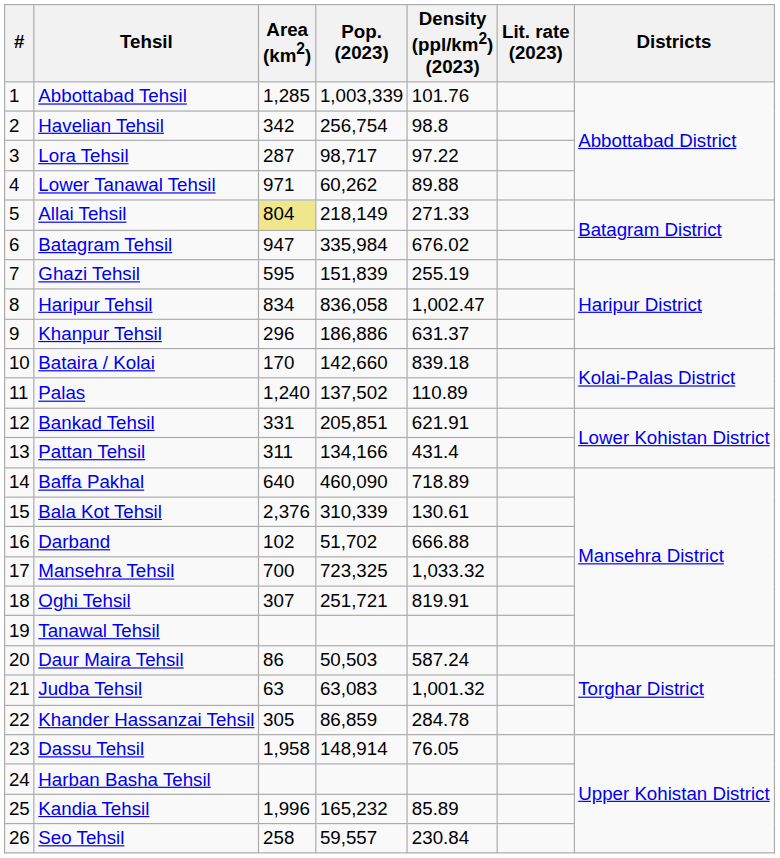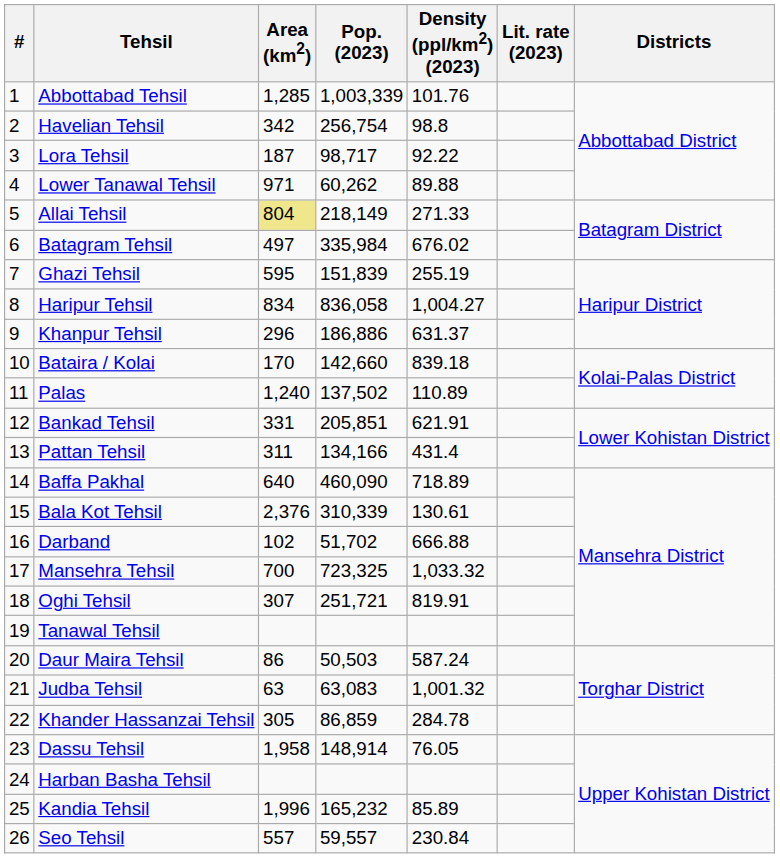 <table class="wikitable sortable">
 <tr>
 <th>#</th>
 <th>Tehsil</th>
 <th>Area<br>(km<sup>2</sup>)</th>
 <th>Pop.<br>(2023)</th>
 <th>Density<br>(ppl/km<sup>2</sup>)<br>(2023)</th>
 <th>Lit. rate<br>(2023)</th>
 <th>Districts</th>
 </tr>
 <tr>
 <td>1</td>
 <td><a href='#'>Abbottabad Tehsil</a></td>
 <td>1,285</td>
 <td>1,003,339</td>
 <td>101.76</td>
 <td></td>
 <td rowspan="4"><a href='#'>Abbottabad District</a></td>
 </tr>
 <tr>
 <td>2</td>
 <td><a href='#'>Havelian Tehsil</a></td>
 <td>342</td>
 <td>256,754</td>
 <td>98.8</td>
 <td></td>
 </tr>
 <tr>
 <td>3</td>
 <td><a href='#'>Lora Tehsil</a></td>
-<td>287</td>
+<td>187</td>
 <td>98,717</td>
-<td>97.22</td>
+<td>92.22</td>
 <td></td>
 </tr>
 <tr>
 <td>4</td>
 <td><a href='#'>Lower Tanawal Tehsil</a></td>
 <td>971</td>
 <td>60,262</td>
 <td>89.88</td>
 <td></td>
 </tr>
 <tr>
 <td>5</td>
 <td><a href='#'>Allai Tehsil</a></td>
 <td style="background: khaki;">804</td>
 <td>218,149</td>
 <td>271.33</td>
 <td></td>
 <td rowspan="2"><a href='#'>Batagram District</a></td>
 </tr>
 <tr>
 <td>6</td>
 <td><a href='#'>Batagram Tehsil</a></td>
-<td>947</td>
+<td>497</td>
 <td>335,984</td>
 <td>676.02</td>
 <td></td>
 </tr>
 <tr>
 <td>7</td>
 <td><a href='#'>Ghazi Tehsil</a></td>
 <td>595</td>
 <td>151,839</td>
 <td>255.19</td>
 <td></td>
 <td rowspan="3"><a href='#'>Haripur District</a></td>
 </tr>
 <tr>
 <td>8</td>
 <td><a href='#'>Haripur Tehsil</a></td>
 <td>834</td>
 <td>836,058</td>
-<td>1,002.47</td>
+<td>1,004.27</td>
 <td></td>
 </tr>
 <tr>
 <td>9</td>
 <td><a href='#'>Khanpur Tehsil</a></td>
 <td>296</td>
 <td>186,886</td>
 <td>631.37</td>
 <td></td>
 </tr>
 <tr>
 <td>10</td>
 <td><a href='#'>Bataira / Kolai</a></td>
 <td>170</td>
 <td>142,660</td>
 <td>839.18</td>
 <td></td>
 <td rowspan="2"><a href='#'>Kolai-Palas District</a></td>
 </tr>
 <tr>
 <td>11</td>
 <td><a href='#'>Palas</a></td>
 <td>1,240</td>
 <td>137,502</td>
 <td>110.89</td>
 <td></td>
 </tr>
 <tr>
 <td>12</td>
 <td><a href='#'>Bankad Tehsil</a></td>
 <td>331</td>
 <td>205,851</td>
 <td>621.91</td>
 <td></td>
 <td rowspan="2"><a href='#'>Lower Kohistan District</a></td>
 </tr>
 <tr>
 <td>13</td>
 <td><a href='#'>Pattan Tehsil</a></td>
 <td>311</td>
 <td>134,166</td>
 <td>431.4</td>
 <td></td>
 </tr>
 <tr>
 <td>14</td>
 <td><a href='#'>Baffa Pakhal</a></td>
 <td>640</td>
 <td>460,090</td>
 <td>718.89</td>
 <td></td>
 <td rowspan="6"><a href='#'>Mansehra District</a></td>
 </tr>
 <tr>
 <td>15</td>
 <td><a href='#'>Bala Kot Tehsil</a></td>
 <td>2,376</td>
 <td>310,339</td>
 <td>130.61</td>
 <td></td>
 </tr>
 <tr>
 <td>16</td>
 <td><a href='#'>Darband</a></td>
 <td>102</td>
 <td>51,702</td>
 <td>666.88</td>
 <td></td>
 </tr>
 <tr>
 <td>17</td>
 <td><a href='#'>Mansehra Tehsil</a></td>
 <td>700</td>
 <td>723,325</td>
 <td>1,033.32</td>
 <td></td>
 </tr>
 <tr>
 <td>18</td>
 <td><a href='#'>Oghi Tehsil</a></td>
 <td>307</td>
 <td>251,721</td>
 <td>819.91</td>
 <td></td>
 </tr>
 <tr>
 <td>19</td>
 <td><a href='#'>Tanawal Tehsil</a></td>
 <td></td>
 <td></td>
 <td></td>
 <td></td>
 </tr>
 <tr>
 <td>20</td>
 <td><a href='#'>Daur Maira Tehsil</a></td>
 <td>86</td>
 <td>50,503</td>
 <td>587.24</td>
 <td></td>
 <td rowspan="3"><a href='#'>Torghar District</a></td>
 </tr>
 <tr>
 <td>21</td>
 <td><a href='#'>Judba Tehsil</a></td>
 <td>63</td>
 <td>63,083</td>
 <td>1,001.32</td>
 <td></td>
 </tr>
 <tr>
 <td>22</td>
 <td><a href='#'>Khander Hassanzai Tehsil</a></td>
 <td>305</td>
 <td>86,859</td>
 <td>284.78</td>
 <td></td>
 </tr>
 <tr>
 <td>23</td>
 <td><a href='#'>Dassu Tehsil</a></td>
 <td>1,958</td>
 <td>148,914</td>
 <td>76.05</td>
 <td></td>
 <td rowspan="4"><a href='#'>Upper Kohistan District</a></td>
 </tr>
 <tr>
 <td>24</td>
 <td><a href='#'>Harban Basha Tehsil</a></td>
 <td></td>
 <td></td>
 <td></td>
 <td></td>
 </tr>
 <tr>
 <td>25</td>
 <td><a href='#'>Kandia Tehsil</a></td>
 <td>1,996</td>
 <td>165,232</td>
 <td>85.89</td>
 <td></td>
 </tr>
 <tr>
 <td>26</td>
 <td><a href='#'>Seo Tehsil</a></td>
-<td>258</td>
+<td>557</td>
 <td>59,557</td>
 <td>230.84</td>
 <td></td>
 </tr>
 </table>
